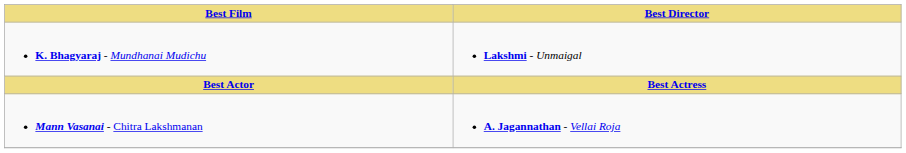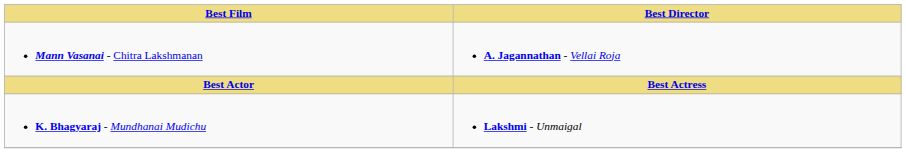 <table class="wikitable" width=100% |>
 <tr>
 <th !  style="background:#eedd82; text-align:center; width:50%;"><a href='#'>Best Film</a></th>
 <th !  style="background:#eedd82; text-align:center; width:50%;"><a href='#'>Best Director</a></th>
 </tr>
 <tr>
-<td valign="top"><br><ul><li><strong><a href='#'>K. Bhagyaraj</a></strong> - <em><a href='#'>Mundhanai Mudichu</a></em></li></ul></td>
-<td valign="top"><br><ul><li><strong><a href='#'>Lakshmi</a></strong> - <em>Unmaigal</em></li></ul></td>
+<td valign="top"><br><ul><li><strong><em><a href='#'>Mann Vasanai</a></em></strong> - <a href='#'>Chitra Lakshmanan</a></li></ul></td>
+<td valign="top"><br><ul><li><strong><a href='#'>A. Jagannathan</a></strong> - <em><a href='#'>Vellai Roja</a></em></li></ul></td>
 </tr>
 <tr>
 <th !  style="background:#eedd82; text-align:center; width:50%;"><a href='#'>Best Actor</a></th>
 <th !  style="background:#eedd82; text-align:center; width:50%;"><a href='#'>Best Actress</a></th>
 </tr>
 <tr>
-<td valign="top"><br><ul><li><strong><em><a href='#'>Mann Vasanai</a></em></strong> - <a href='#'>Chitra Lakshmanan</a></li></ul></td>
-<td valign="top"><br><ul><li><strong><a href='#'>A. Jagannathan</a></strong> - <em><a href='#'>Vellai Roja</a></em></li></ul></td>
+<td valign="top"><br><ul><li><strong><a href='#'>K. Bhagyaraj</a></strong> - <em><a href='#'>Mundhanai Mudichu</a></em></li></ul></td>
+<td valign="top"><br><ul><li><strong><a href='#'>Lakshmi</a></strong> - <em>Unmaigal</em></li></ul></td>
 </tr>
 <tr>
 </tr>
 </table>
